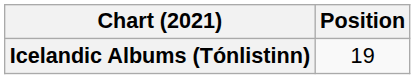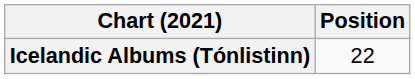 <table class="wikitable plainrowheaders" style="text-align:center;">
 <tr>
 <th>Chart (2021)</th>
 <th>Position</th>
 </tr>
 <tr>
 <th scope="row">Icelandic Albums (Tónlistinn)</th>
-<td>19</td>
+<td>22</td>
 </tr>
 </table>
